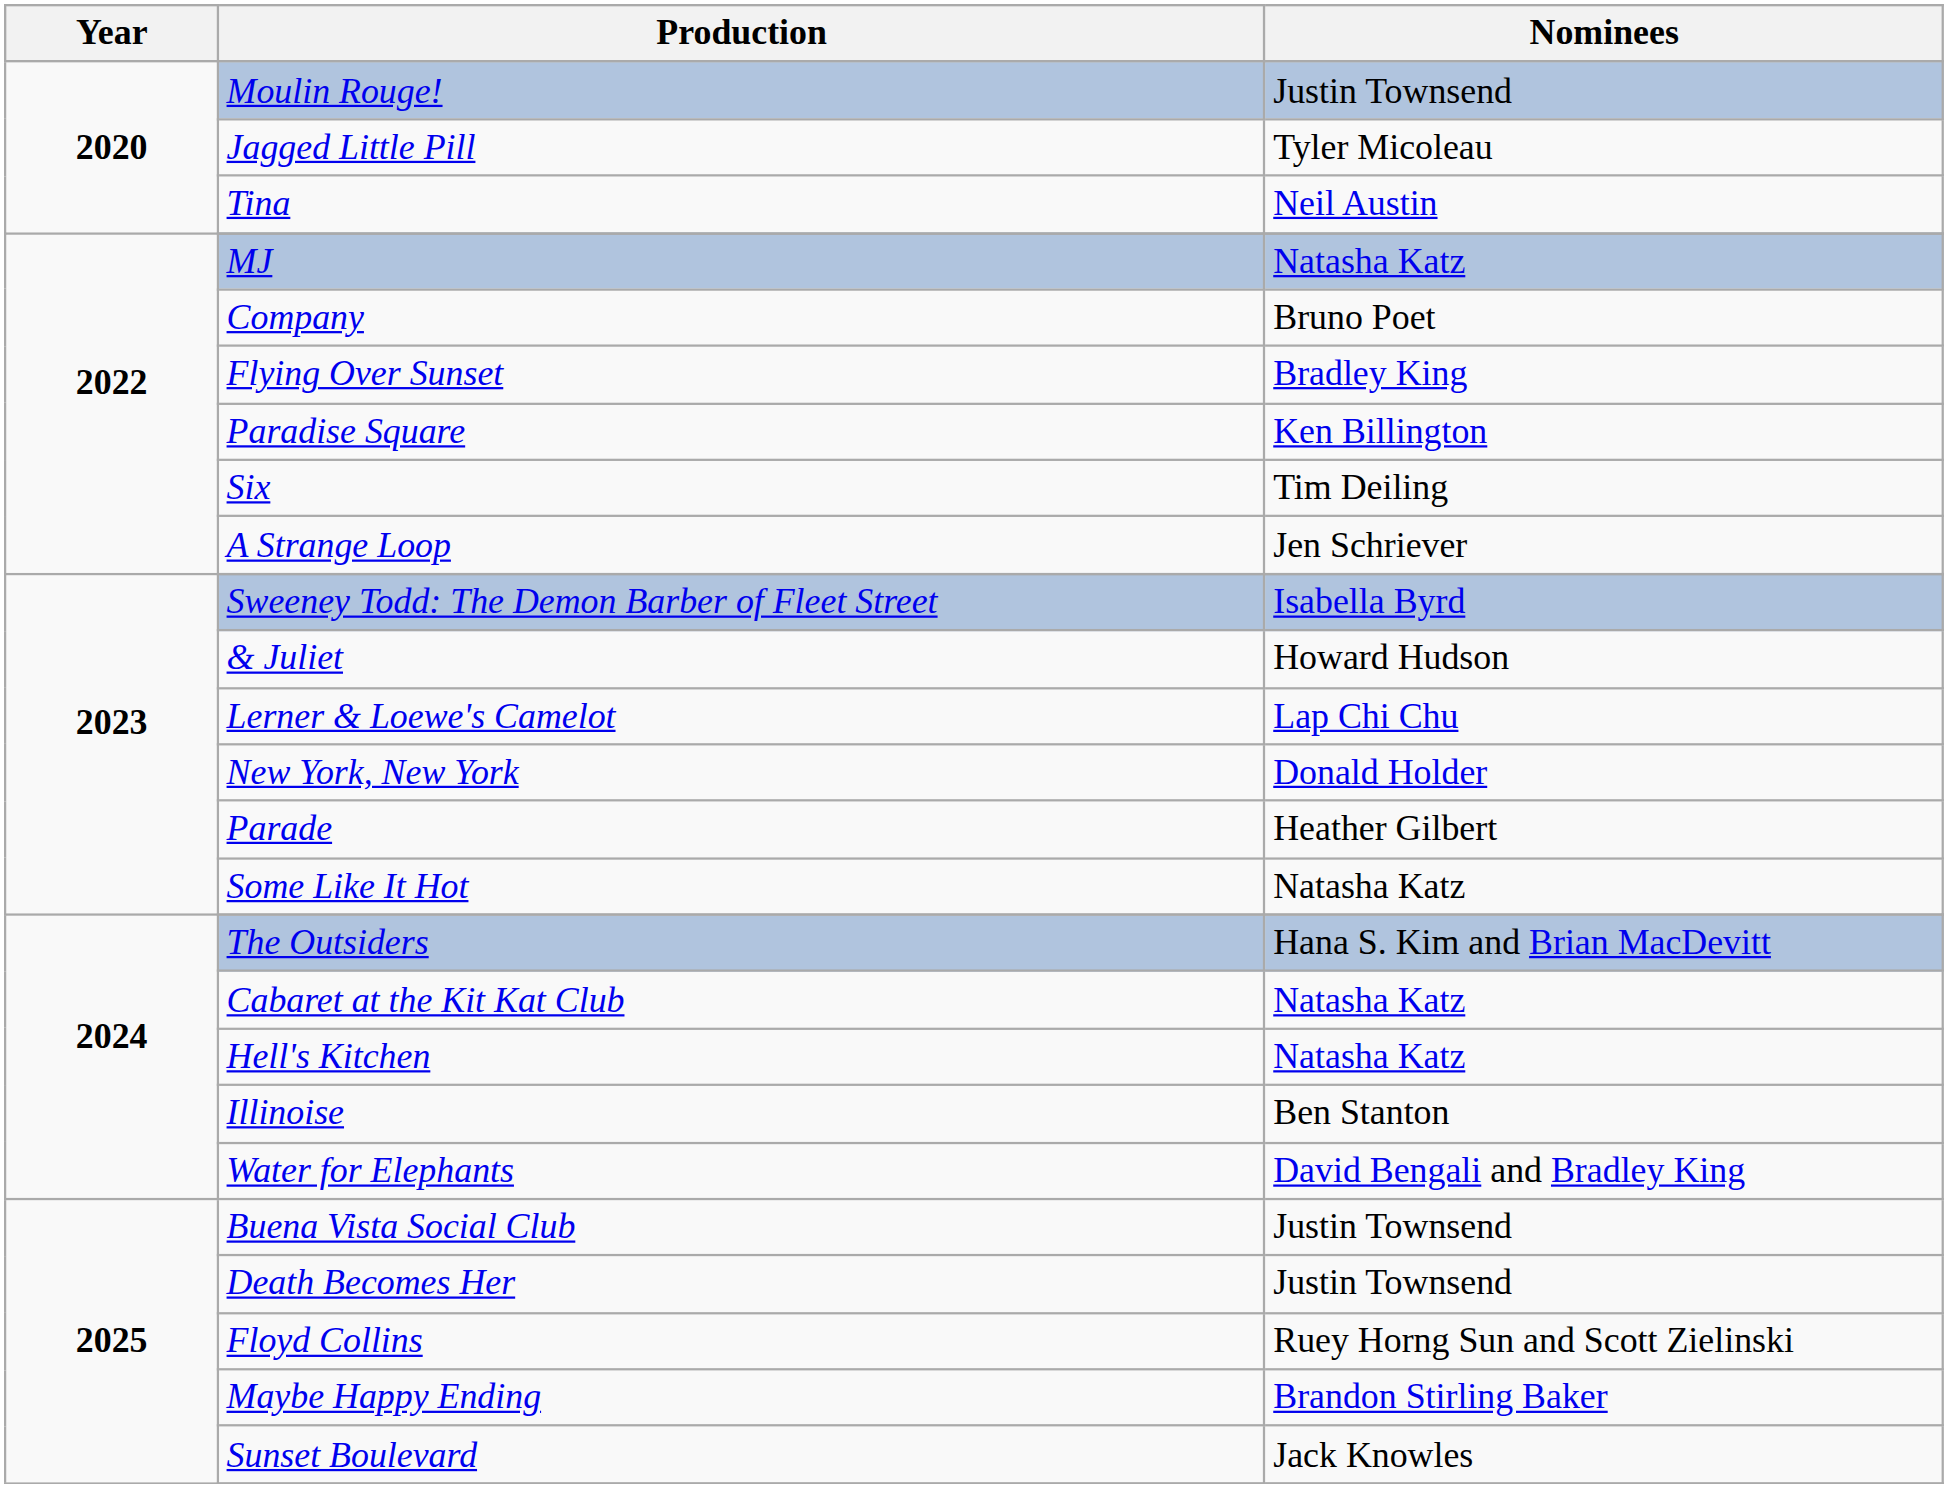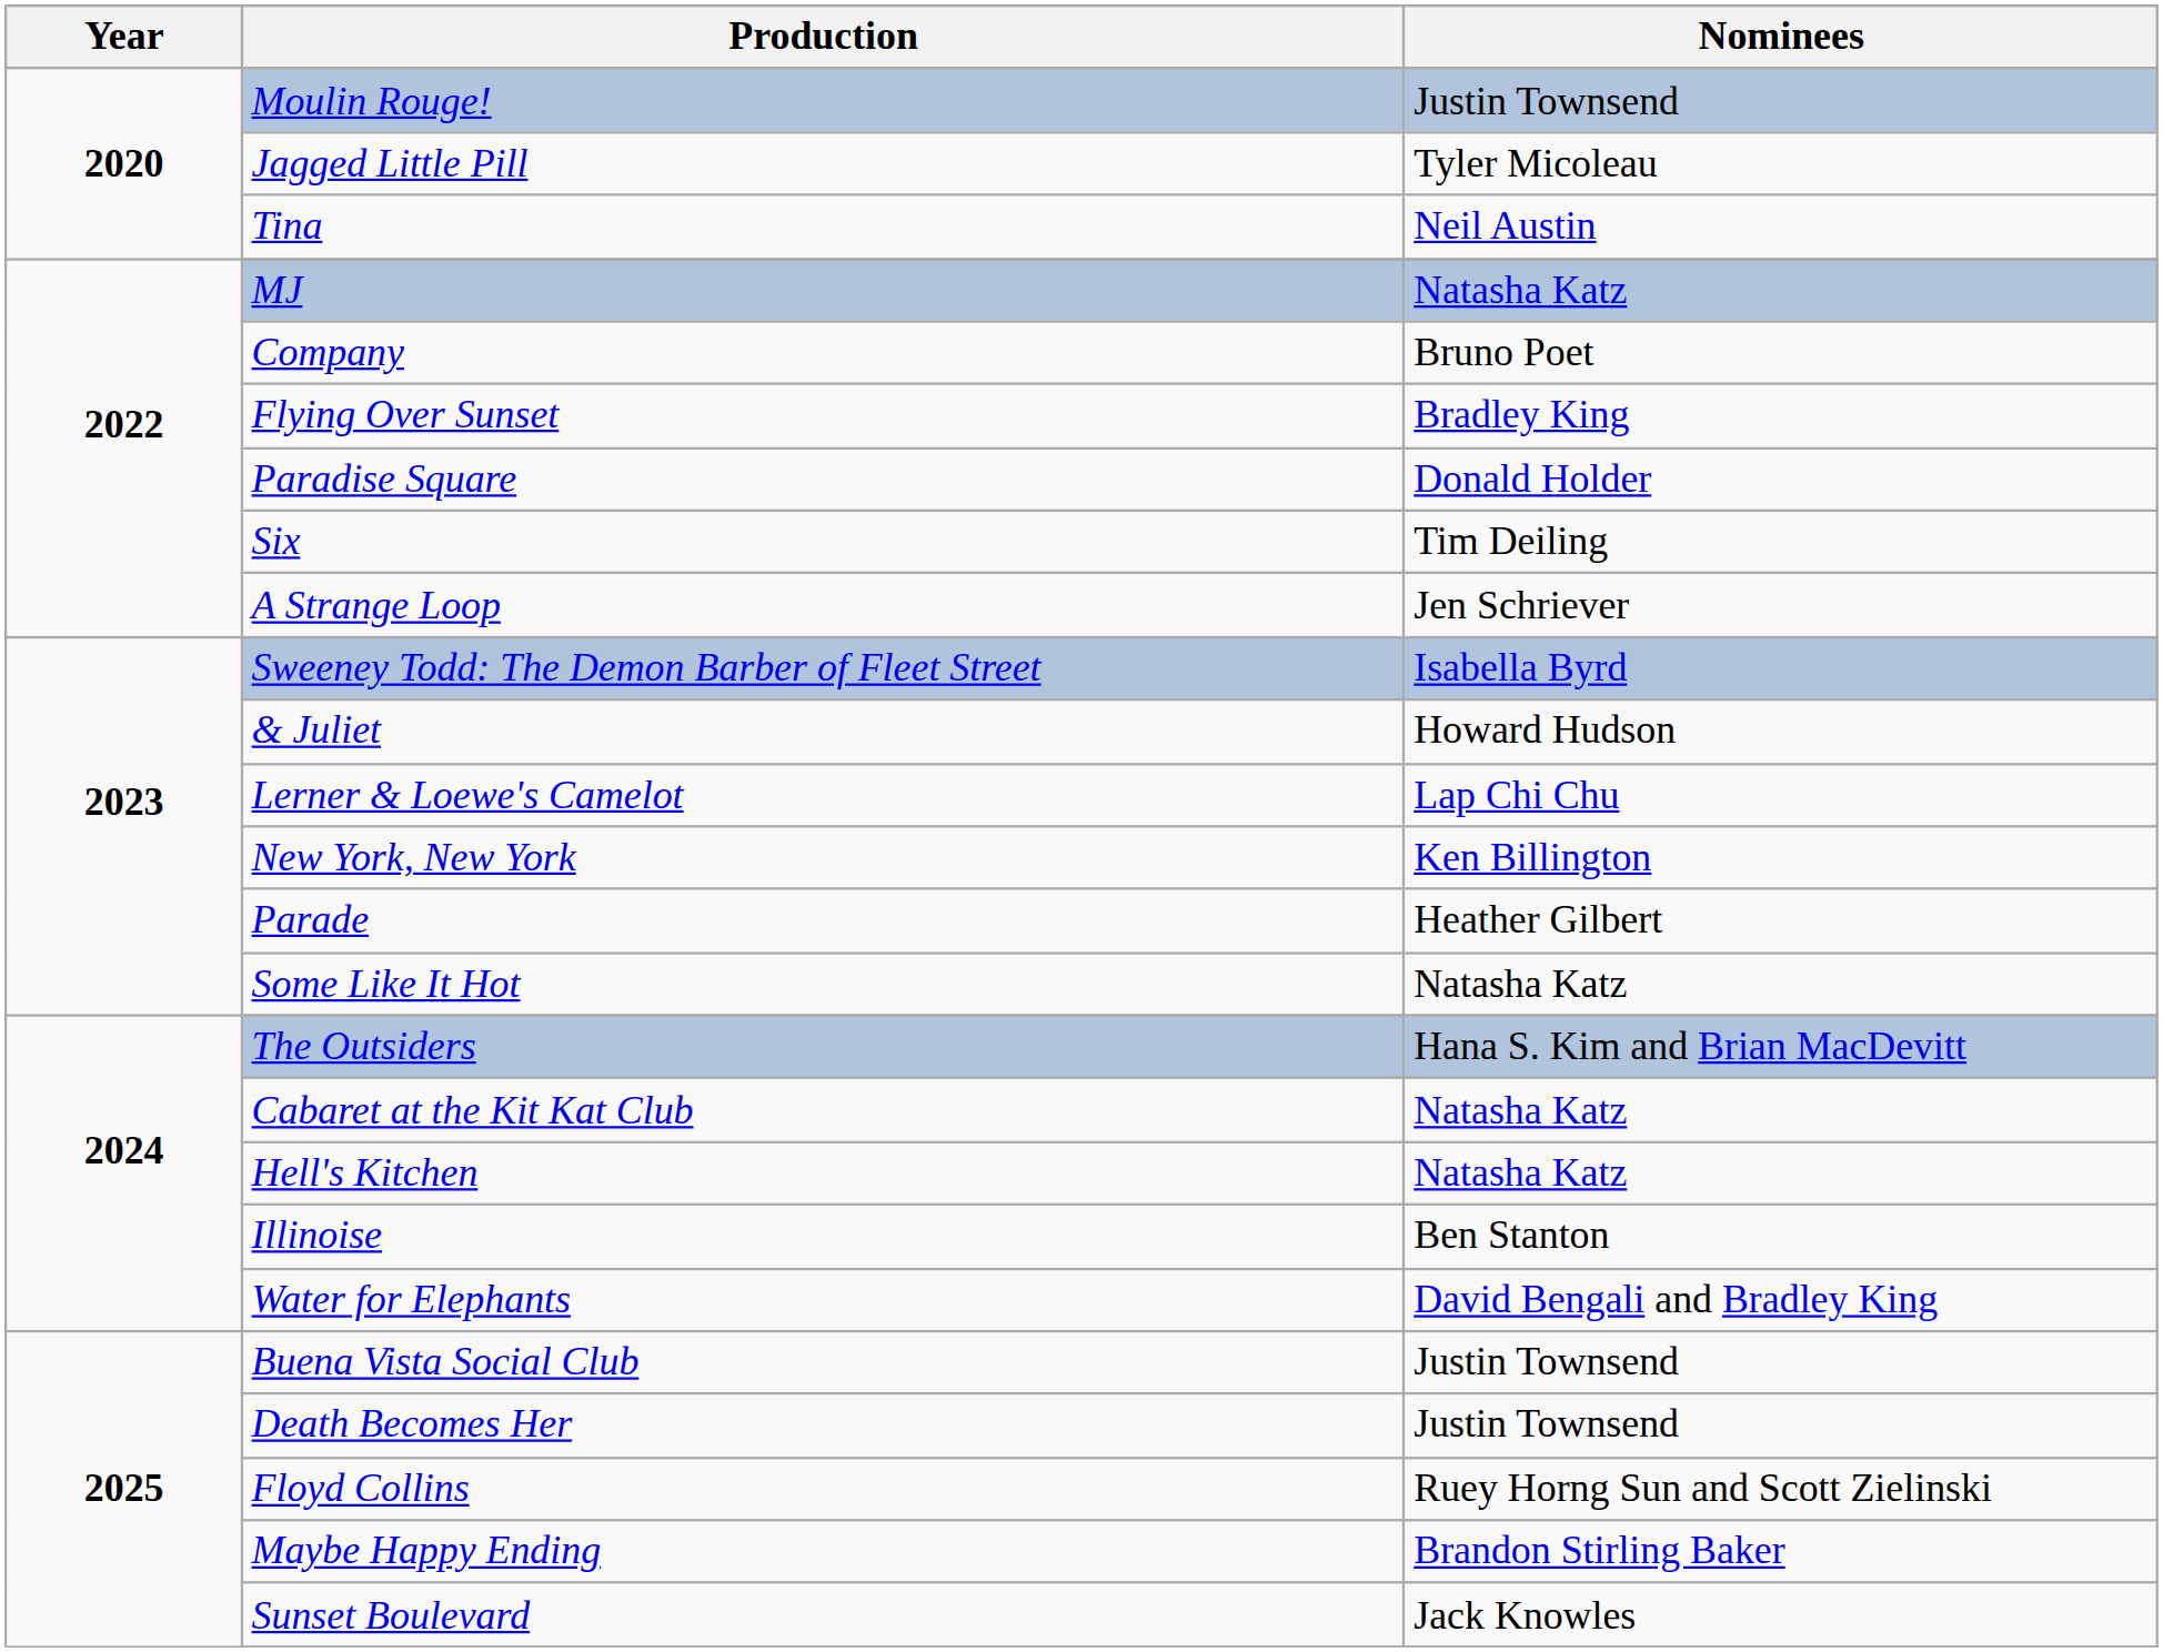 <table class="wikitable" style="width:98%;">
 <tr style="background:#bebebe;">
 <th style="width:11%;">Year</th>
 <th style="width:54%;">Production</th>
 <th style="width:35%;">Nominees</th>
 </tr>
 <tr>
 <td rowspan="4" align="center"><strong>2020</strong><br></td>
 </tr>
 <tr style="background:#B0C4DE">
 <td><em><a href='#'>Moulin Rouge!</a></em></td>
 <td>Justin Townsend</td>
 </tr>
 <tr>
 <td><em><a href='#'>Jagged Little Pill</a></em></td>
 <td>Tyler Micoleau</td>
 </tr>
 <tr>
 <td><em><a href='#'>Tina</a></em></td>
 <td><a href='#'>Neil Austin</a></td>
 </tr>
 <tr>
 <td rowspan="7" align="center"><strong>2022</strong><br><br></td>
 </tr>
 <tr style="background:#B0C4DE">
 <td><em><a href='#'>MJ</a></em></td>
 <td><a href='#'>Natasha Katz</a></td>
 </tr>
 <tr>
 <td><em><a href='#'>Company</a></em></td>
 <td>Bruno Poet</td>
 </tr>
 <tr>
 <td><em><a href='#'>Flying Over Sunset</a></em></td>
 <td><a href='#'>Bradley King</a></td>
 </tr>
 <tr>
 <td><em><a href='#'>Paradise Square</a></em></td>
-<td><a href='#'>Ken Billington</a></td>
+<td><a href='#'>Donald Holder</a></td>
 </tr>
 <tr>
 <td><em><a href='#'>Six</a></em></td>
 <td>Tim Deiling</td>
 </tr>
 <tr>
 <td><em><a href='#'>A Strange Loop</a></em></td>
 <td>Jen Schriever</td>
 </tr>
 <tr>
 <td rowspan="7" align="center"><strong>2023</strong><br><br></td>
 </tr>
 <tr style="background:#B0C4DE">
 <td><em><a href='#'>Sweeney Todd: The Demon Barber of Fleet Street</a></em></td>
 <td><a href='#'>Isabella Byrd</a></td>
 </tr>
 <tr>
 <td><em><a href='#'>& Juliet</a></em></td>
 <td>Howard Hudson</td>
 </tr>
 <tr>
 <td><em><a href='#'>Lerner & Loewe's Camelot</a></em></td>
 <td><a href='#'>Lap Chi Chu</a></td>
 </tr>
 <tr>
 <td><em><a href='#'>New York, New York</a></em></td>
-<td><a href='#'>Donald Holder</a></td>
+<td><a href='#'>Ken Billington</a></td>
 </tr>
 <tr>
 <td><em><a href='#'>Parade</a></em></td>
 <td>Heather Gilbert</td>
 </tr>
 <tr>
 <td><em><a href='#'>Some Like It Hot</a></em></td>
 <td>Natasha Katz</td>
 </tr>
 <tr>
 <td rowspan="6" align="center"><strong>2024</strong><br><br></td>
 </tr>
 <tr style="background:#B0C4DE">
 <td><em><a href='#'>The Outsiders</a></em></td>
 <td>Hana S. Kim and <a href='#'>Brian MacDevitt</a></td>
 </tr>
 <tr>
 <td><em><a href='#'>Cabaret at the Kit Kat Club</a></em></td>
 <td><a href='#'>Natasha Katz</a></td>
 </tr>
 <tr>
 <td><em><a href='#'>Hell's Kitchen</a></em></td>
 <td><a href='#'>Natasha Katz</a></td>
 </tr>
 <tr>
 <td><em><a href='#'>Illinoise</a></em></td>
 <td>Ben Stanton</td>
 </tr>
 <tr>
 <td><em><a href='#'>Water for Elephants</a></em></td>
 <td><a href='#'>David Bengali</a> and <a href='#'>Bradley King</a></td>
 </tr>
 <tr>
 <td rowspan="7" align="center"><strong>2025</strong><br></td>
 <td><em><a href='#'>Buena Vista Social Club</a></em></td>
 <td>Justin Townsend</td>
 </tr>
 <tr>
 <td><em><a href='#'>Death Becomes Her</a></em></td>
 <td>Justin Townsend</td>
 </tr>
 <tr>
 <td><em><a href='#'>Floyd Collins</a></em></td>
 <td>Ruey Horng Sun and Scott Zielinski</td>
 </tr>
 <tr>
 <td><em><a href='#'>Maybe Happy Ending</a></em></td>
 <td><a href='#'>Brandon Stirling Baker</a></td>
 </tr>
 <tr>
 <td><em><a href='#'>Sunset Boulevard</a></em></td>
 <td>Jack Knowles</td>
 </tr>
 <tr>
 </tr>
 </table>
